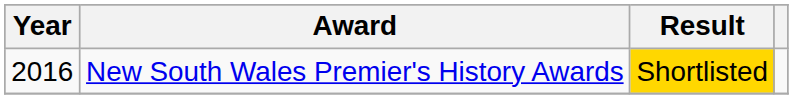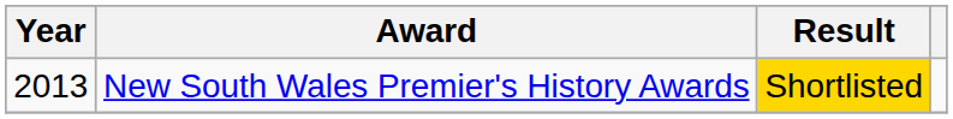 <table class="wikitable">
 <tr>
 <th>Year</th>
 <th>Award</th>
 <th>Result</th>
 <th></th>
 </tr>
 <tr>
-<td rowspan="1">2016</td>
+<td rowspan="1">2013</td>
 <td><a href='#'>New South Wales Premier's History Awards</a></td>
 <td style="background: gold;">Shortlisted</td>
 <td></td>
 </tr>
 <tr>
 </tr>
 </table>
